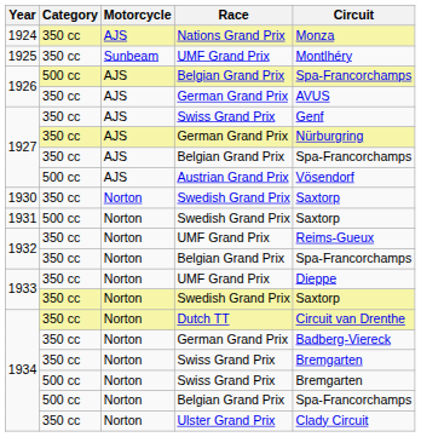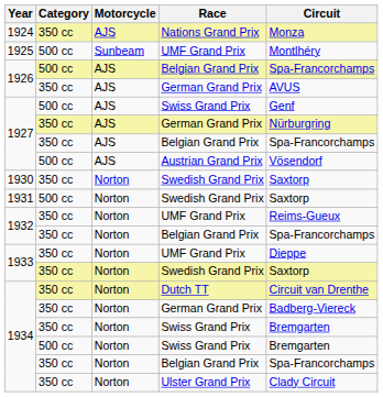 <table class="wikitable">
 <tr>
 <th>Year</th>
 <th>Category</th>
 <th>Motorcycle</th>
 <th>Race</th>
 <th>Circuit</th>
 </tr>
 <tr>
 <td>1924</td>
 <td style="background:#F7F6A8;">350 cc</td>
 <td style="background:#F7F6A8;"><a href='#'>AJS</a></td>
 <td style="background:#F7F6A8;"><a href='#'>Nations Grand Prix</a></td>
 <td style="background:#F7F6A8;"><a href='#'>Monza</a></td>
 </tr>
 <tr>
 <td>1925</td>
-<td>350 cc</td>
+<td>500 cc</td>
 <td><a href='#'>Sunbeam</a></td>
 <td><a href='#'>UMF Grand Prix</a></td>
 <td><a href='#'>Montlhéry</a></td>
 </tr>
 <tr>
 <td rowspan="2">1926</td>
 <td style="background:#F7F6A8;">500 cc</td>
 <td style="background:#F7F6A8;">AJS</td>
 <td style="background:#F7F6A8;"><a href='#'>Belgian Grand Prix</a></td>
 <td style="background:#F7F6A8;"><a href='#'>Spa-Francorchamps</a></td>
 </tr>
 <tr>
 <td>350 cc</td>
 <td>AJS</td>
 <td><a href='#'>German Grand Prix</a></td>
 <td><a href='#'>AVUS</a></td>
 </tr>
 <tr>
 <td rowspan="4">1927</td>
-<td>350 cc</td>
+<td>500 cc</td>
 <td>AJS</td>
 <td><a href='#'>Swiss Grand Prix</a></td>
 <td><a href='#'>Genf</a></td>
 </tr>
 <tr style="background:#F7F6A8;">
 <td>350 cc</td>
 <td>AJS</td>
 <td>German Grand Prix</td>
 <td><a href='#'>Nürburgring</a></td>
 </tr>
 <tr>
 <td>350 cc</td>
 <td>AJS</td>
 <td>Belgian Grand Prix</td>
 <td>Spa-Francorchamps</td>
 </tr>
 <tr>
 <td>500 cc</td>
 <td>AJS</td>
 <td><a href='#'>Austrian Grand Prix</a></td>
 <td><a href='#'>Vösendorf</a></td>
 </tr>
 <tr>
 <td>1930</td>
 <td>350 cc</td>
 <td><a href='#'>Norton</a></td>
 <td><a href='#'>Swedish Grand Prix</a></td>
 <td><a href='#'>Saxtorp</a></td>
 </tr>
 <tr>
 <td>1931</td>
 <td>500 cc</td>
 <td>Norton</td>
 <td>Swedish Grand Prix</td>
 <td>Saxtorp</td>
 </tr>
 <tr>
 <td rowspan="2">1932</td>
 <td>350 cc</td>
 <td>Norton</td>
 <td>UMF Grand Prix</td>
 <td><a href='#'>Reims-Gueux</a></td>
 </tr>
 <tr>
 <td>350 cc</td>
 <td>Norton</td>
 <td>Belgian Grand Prix</td>
 <td>Spa-Francorchamps</td>
 </tr>
 <tr>
 <td rowspan="2">1933</td>
 <td>350 cc</td>
 <td>Norton</td>
 <td>UMF Grand Prix</td>
 <td><a href='#'>Dieppe</a></td>
 </tr>
 <tr style="background:#F7F6A8;">
 <td>350 cc</td>
 <td>Norton</td>
 <td>Swedish Grand Prix</td>
 <td>Saxtorp</td>
 </tr>
 <tr>
 <td rowspan="6">1934</td>
 <td style="background:#F7F6A8;">350 cc</td>
 <td style="background:#F7F6A8;">Norton</td>
 <td style="background:#F7F6A8;"><a href='#'>Dutch TT</a></td>
 <td style="background:#F7F6A8;"><a href='#'>Circuit van Drenthe</a></td>
 </tr>
 <tr>
 <td>350 cc</td>
 <td>Norton</td>
 <td>German Grand Prix</td>
 <td><a href='#'>Badberg-Viereck</a></td>
 </tr>
 <tr>
 <td>350 cc</td>
 <td>Norton</td>
 <td>Swiss Grand Prix</td>
 <td><a href='#'>Bremgarten</a></td>
 </tr>
 <tr>
 <td>500 cc</td>
 <td>Norton</td>
 <td>Swiss Grand Prix</td>
 <td>Bremgarten</td>
 </tr>
 <tr>
-<td>500 cc</td>
+<td>350 cc</td>
 <td>Norton</td>
 <td>Belgian Grand Prix</td>
 <td>Spa-Francorchamps</td>
 </tr>
 <tr>
 <td>350 cc</td>
 <td>Norton</td>
 <td><a href='#'>Ulster Grand Prix</a></td>
 <td><a href='#'>Clady Circuit</a></td>
 </tr>
 </table>
